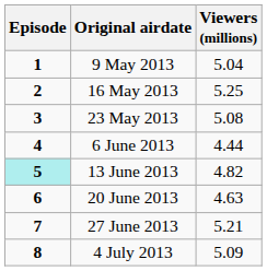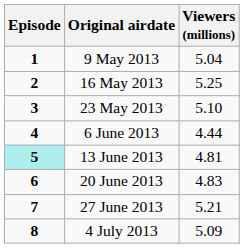 <table class="wikitable" style="text-align:center;">
 <tr>
 <th>Episode</th>
 <th>Original airdate</th>
 <th>Viewers<br><small>(millions)</small></th>
 </tr>
 <tr>
 <td><strong>1</strong></td>
 <td>9 May 2013</td>
 <td>5.04</td>
 </tr>
 <tr>
 <td><strong>2</strong></td>
 <td>16 May 2013</td>
 <td>5.25</td>
 </tr>
 <tr>
 <td><strong>3</strong></td>
 <td>23 May 2013</td>
-<td>5.08</td>
+<td>5.10</td>
 </tr>
 <tr>
 <td><strong>4</strong></td>
 <td>6 June 2013</td>
 <td>4.44</td>
 </tr>
 <tr>
 <td style="background: paleturquoise;"><strong>5</strong></td>
 <td>13 June 2013</td>
-<td>4.82</td>
+<td>4.81</td>
 </tr>
 <tr>
 <td><strong>6</strong></td>
 <td>20 June 2013</td>
-<td>4.63</td>
+<td>4.83</td>
 </tr>
 <tr>
 <td><strong>7</strong></td>
 <td>27 June 2013</td>
 <td>5.21</td>
 </tr>
 <tr>
 <td><strong>8</strong></td>
 <td>4 July 2013</td>
 <td>5.09</td>
 </tr>
 </table>
